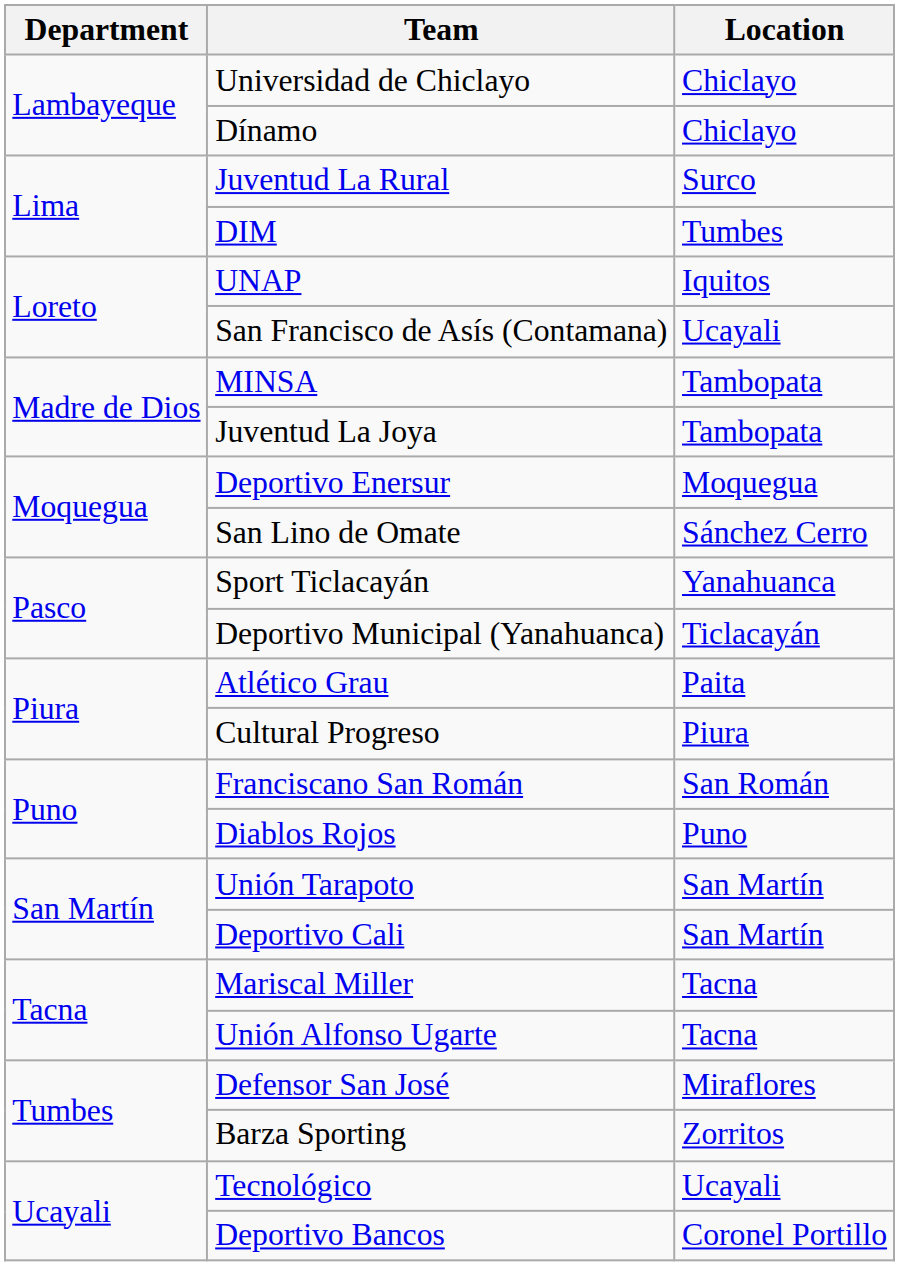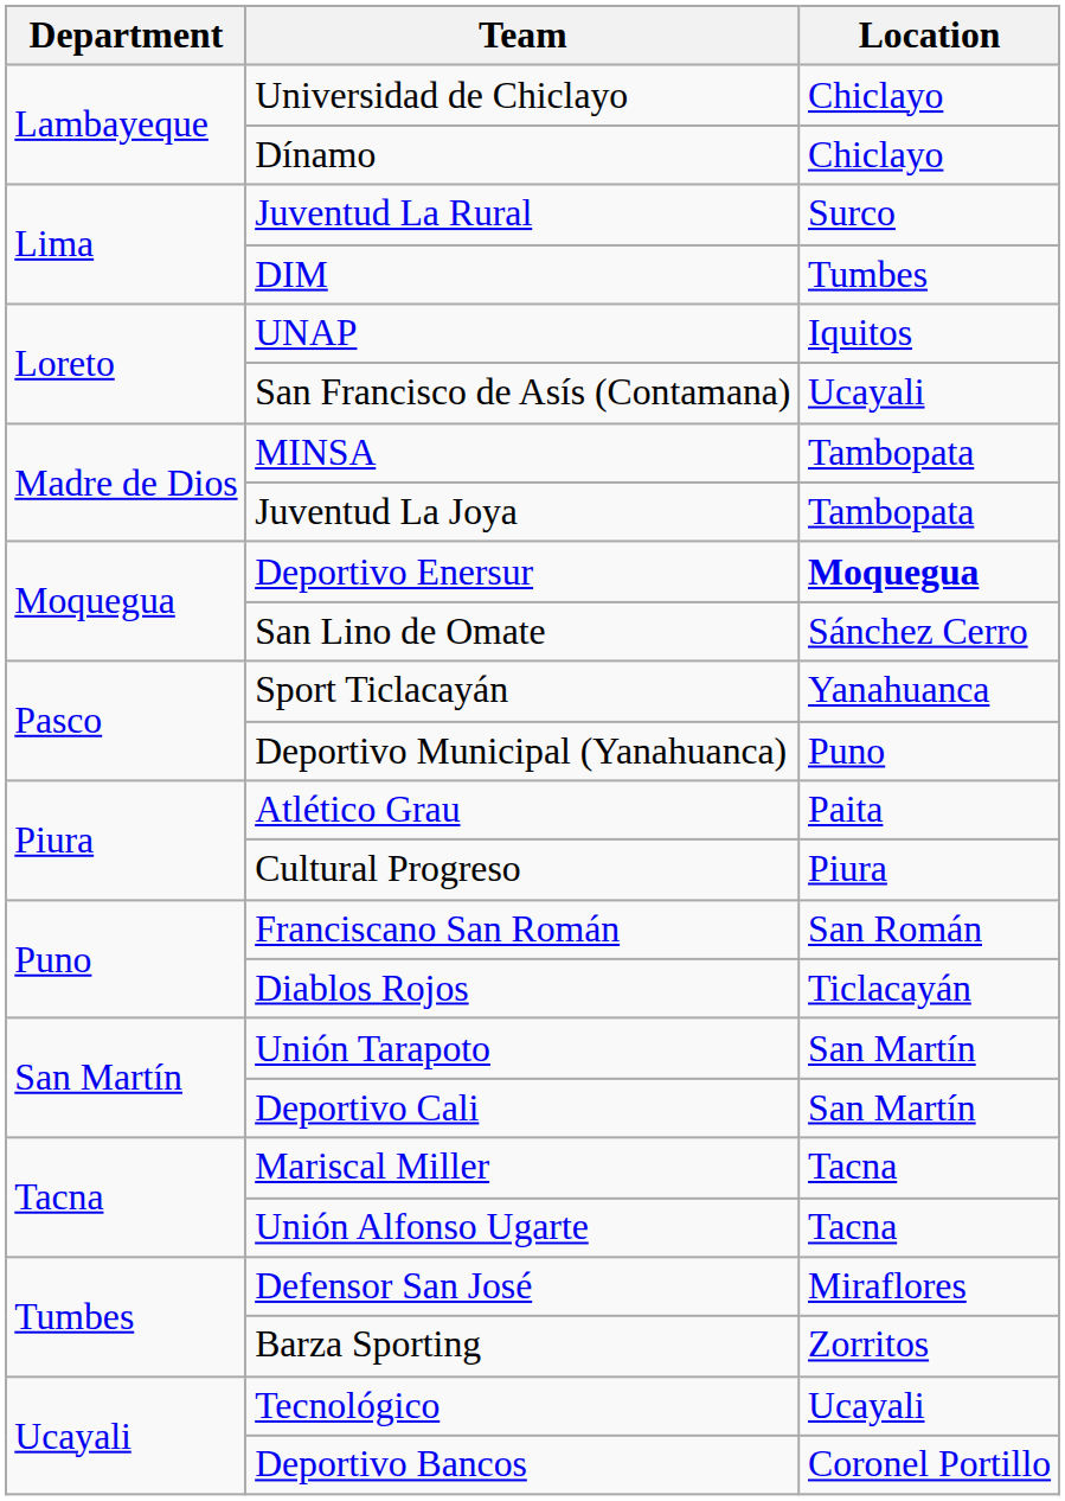 <table class="wikitable">
 <tr>
 <th>Department</th>
 <th>Team</th>
 <th>Location</th>
 </tr>
 <tr>
 <td rowspan="2"><a href='#'>Lambayeque</a></td>
 <td>Universidad de Chiclayo</td>
 <td><a href='#'>Chiclayo</a></td>
 </tr>
 <tr>
 <td>Dínamo</td>
 <td><a href='#'>Chiclayo</a></td>
 </tr>
 <tr>
 <td rowspan="2"><a href='#'>Lima</a></td>
 <td><a href='#'>Juventud La Rural</a></td>
 <td><a href='#'>Surco</a></td>
 </tr>
 <tr>
 <td><a href='#'>DIM</a></td>
 <td><a href='#'>Tumbes</a></td>
 </tr>
 <tr>
 <td rowspan="2"><a href='#'>Loreto</a></td>
 <td><a href='#'>UNAP</a></td>
 <td><a href='#'>Iquitos</a></td>
 </tr>
 <tr>
 <td>San Francisco de Asís (Contamana)</td>
 <td><a href='#'>Ucayali</a></td>
 </tr>
 <tr>
 <td rowspan="2"><a href='#'>Madre de Dios</a></td>
 <td><a href='#'>MINSA</a></td>
 <td><a href='#'>Tambopata</a></td>
 </tr>
 <tr>
 <td>Juventud La Joya</td>
 <td><a href='#'>Tambopata</a></td>
 </tr>
 <tr>
 <td rowspan="2"><a href='#'>Moquegua</a></td>
 <td><a href='#'>Deportivo Enersur</a></td>
-<td><a href='#'>Moquegua</a></td>
+<td><strong><a href='#'>Moquegua</a></strong></td>
 </tr>
 <tr>
 <td>San Lino de Omate</td>
 <td><a href='#'>Sánchez Cerro</a></td>
 </tr>
 <tr>
 <td rowspan="2"><a href='#'>Pasco</a></td>
 <td>Sport Ticlacayán</td>
 <td><a href='#'>Yanahuanca</a></td>
 </tr>
 <tr>
 <td>Deportivo Municipal (Yanahuanca)</td>
-<td><a href='#'>Ticlacayán</a></td>
+<td><a href='#'>Puno</a></td>
 </tr>
 <tr>
 <td rowspan="2"><a href='#'>Piura</a></td>
 <td><a href='#'>Atlético Grau</a></td>
 <td><a href='#'>Paita</a></td>
 </tr>
 <tr>
 <td>Cultural Progreso</td>
 <td><a href='#'>Piura</a></td>
 </tr>
 <tr>
 <td rowspan="2"><a href='#'>Puno</a></td>
 <td><a href='#'>Franciscano San Román</a></td>
 <td><a href='#'>San Román</a></td>
 </tr>
 <tr>
 <td><a href='#'>Diablos Rojos</a></td>
-<td><a href='#'>Puno</a></td>
+<td><a href='#'>Ticlacayán</a></td>
 </tr>
 <tr>
 <td rowspan="2"><a href='#'>San Martín</a></td>
 <td><a href='#'>Unión Tarapoto</a></td>
 <td><a href='#'>San Martín</a></td>
 </tr>
 <tr>
 <td><a href='#'>Deportivo Cali</a></td>
 <td><a href='#'>San Martín</a></td>
 </tr>
 <tr>
 <td rowspan="2"><a href='#'>Tacna</a></td>
 <td><a href='#'>Mariscal Miller</a></td>
 <td><a href='#'>Tacna</a></td>
 </tr>
 <tr>
 <td><a href='#'>Unión Alfonso Ugarte</a></td>
 <td><a href='#'>Tacna</a></td>
 </tr>
 <tr>
 <td rowspan="2"><a href='#'>Tumbes</a></td>
 <td><a href='#'>Defensor San José</a></td>
 <td><a href='#'>Miraflores</a></td>
 </tr>
 <tr>
 <td>Barza Sporting</td>
 <td><a href='#'>Zorritos</a></td>
 </tr>
 <tr>
 <td rowspan="2"><a href='#'>Ucayali</a></td>
 <td><a href='#'>Tecnológico</a></td>
 <td><a href='#'>Ucayali</a></td>
 </tr>
 <tr>
 <td><a href='#'>Deportivo Bancos</a></td>
 <td><a href='#'>Coronel Portillo</a></td>
 </tr>
 </table>
